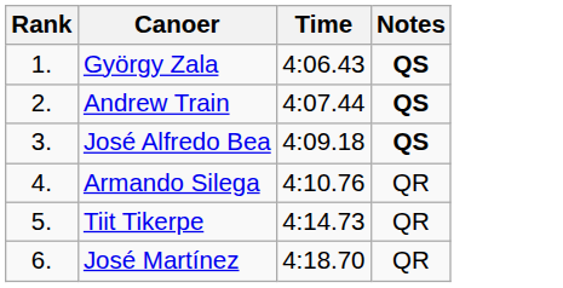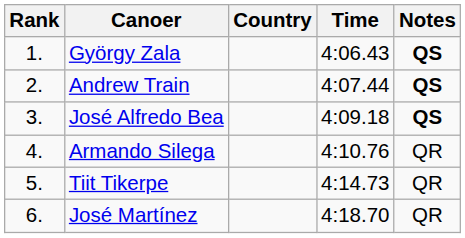 <table class="wikitable sortable" style="text-align:center">
 <tr>
 <th>Rank</th>
 <th>Canoer</th>
+<th>Country</th>
 <th>Time</th>
 <th>Notes</th>
 </tr>
 <tr>
 <td>1.</td>
 <td align=left athlete><a href='#'>György Zala</a></td>
+<td align=left athlete></td>
 <td>4:06.43</td>
 <td><strong>QS</strong></td>
 </tr>
 <tr>
 <td>2.</td>
 <td align=left athlete><a href='#'>Andrew Train</a></td>
+<td align=left athlete></td>
 <td>4:07.44</td>
 <td><strong>QS</strong></td>
 </tr>
 <tr>
 <td>3.</td>
 <td align=left athlete><a href='#'>José Alfredo Bea</a></td>
+<td align=left athlete></td>
 <td>4:09.18</td>
 <td><strong>QS</strong></td>
 </tr>
 <tr>
 <td>4.</td>
 <td align=left athlete><a href='#'>Armando Silega</a></td>
+<td align=left athlete></td>
 <td>4:10.76</td>
 <td>QR</td>
 </tr>
 <tr>
 <td>5.</td>
 <td align=left athlete><a href='#'>Tiit Tikerpe</a></td>
+<td align=left athlete></td>
 <td>4:14.73</td>
 <td>QR</td>
 </tr>
 <tr>
 <td>6.</td>
 <td align=left athlete><a href='#'>José Martínez</a></td>
+<td align=left athlete></td>
 <td>4:18.70</td>
 <td>QR</td>
 </tr>
 </table>
